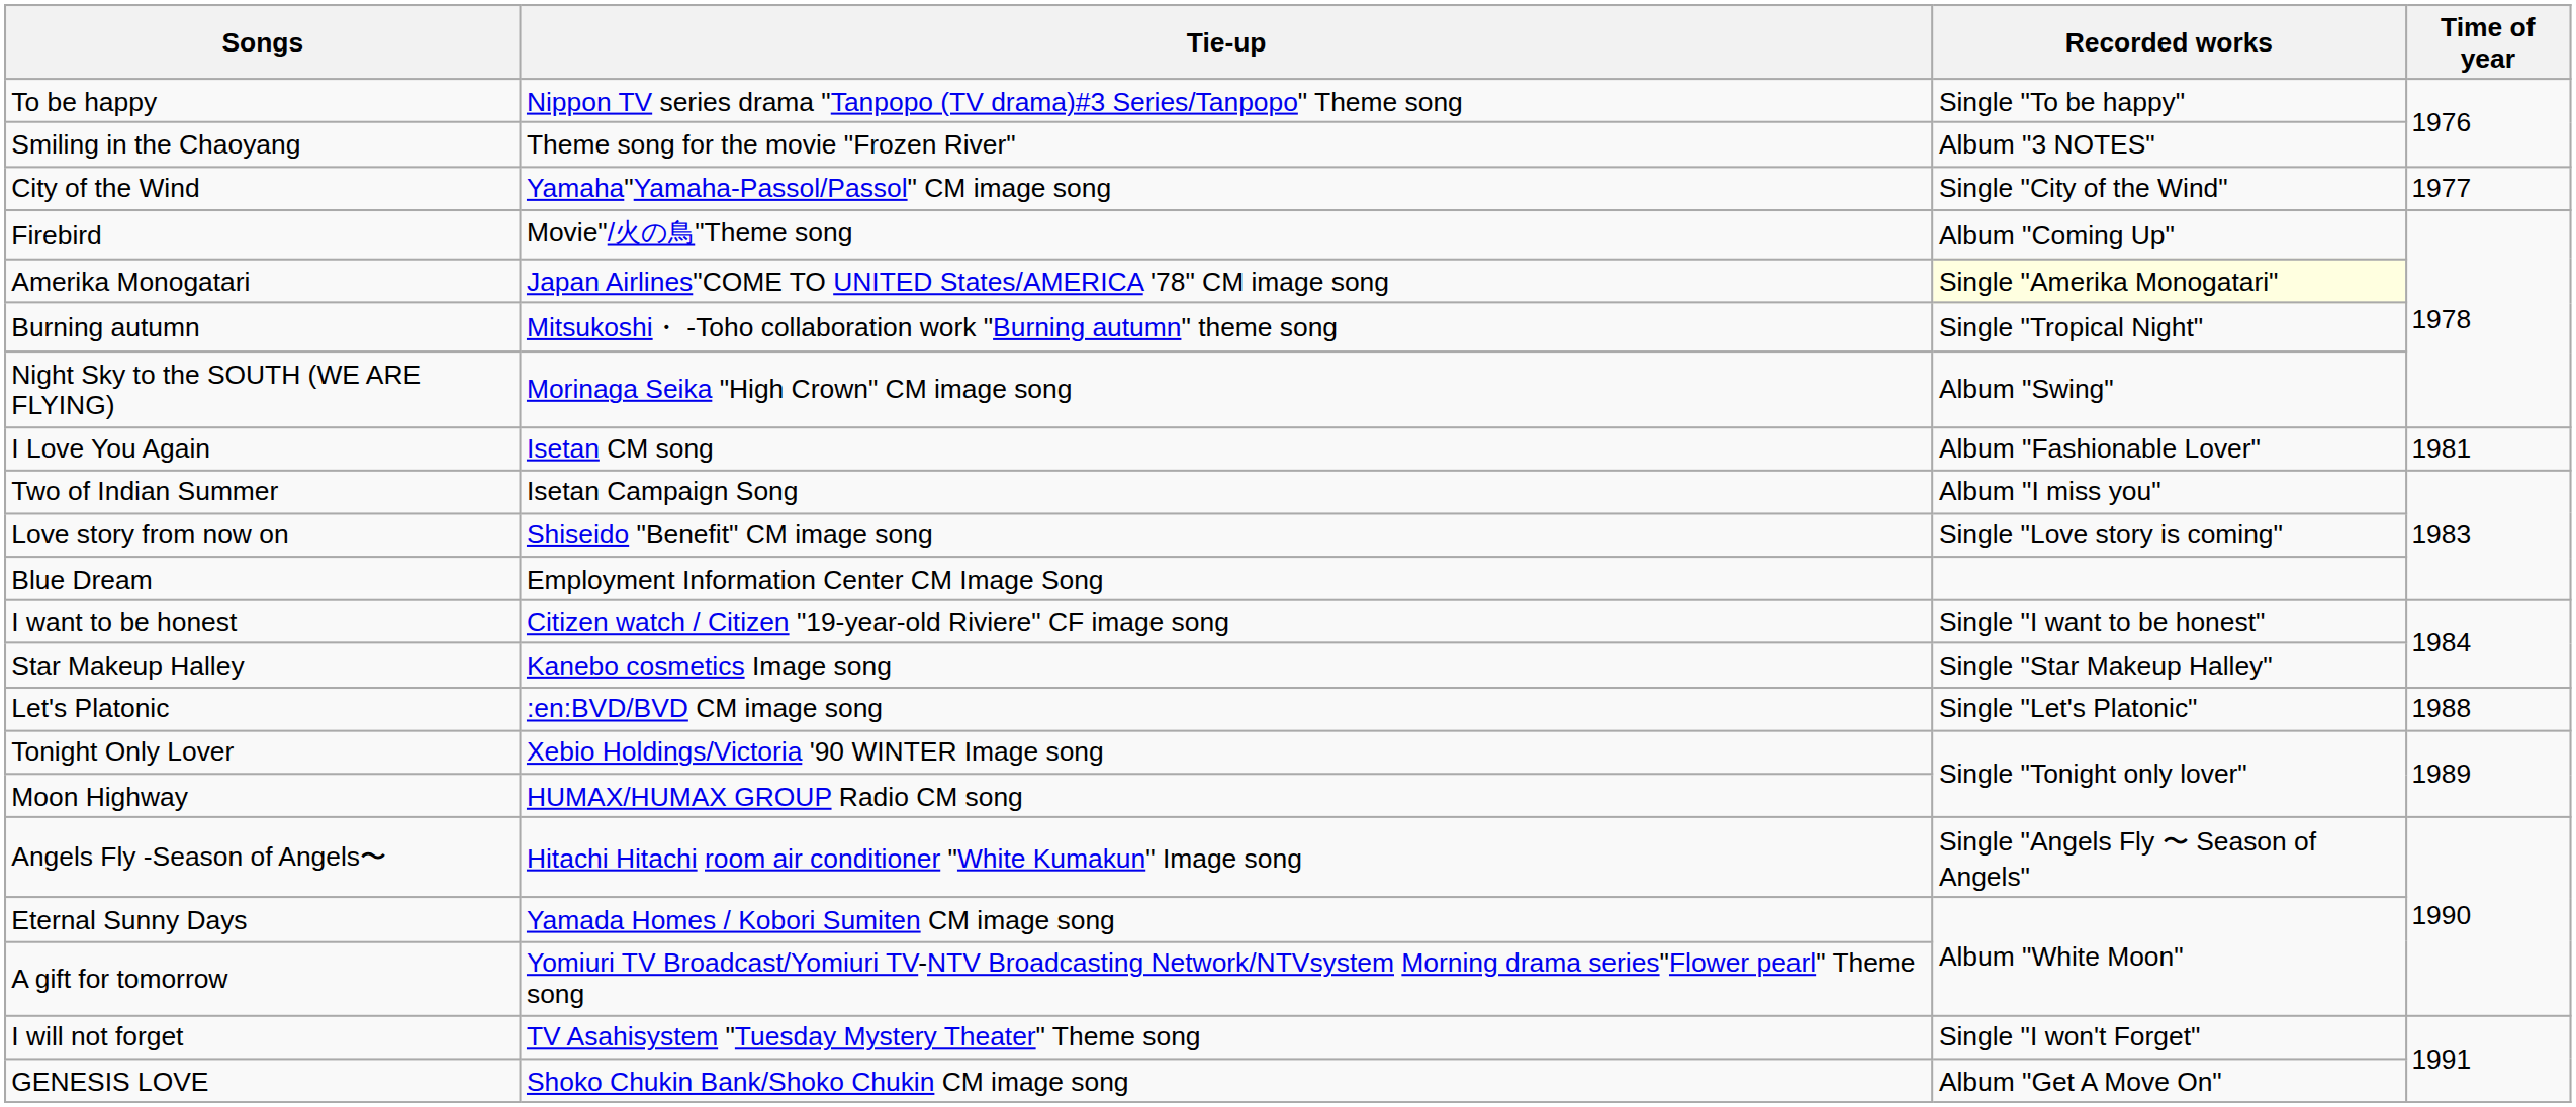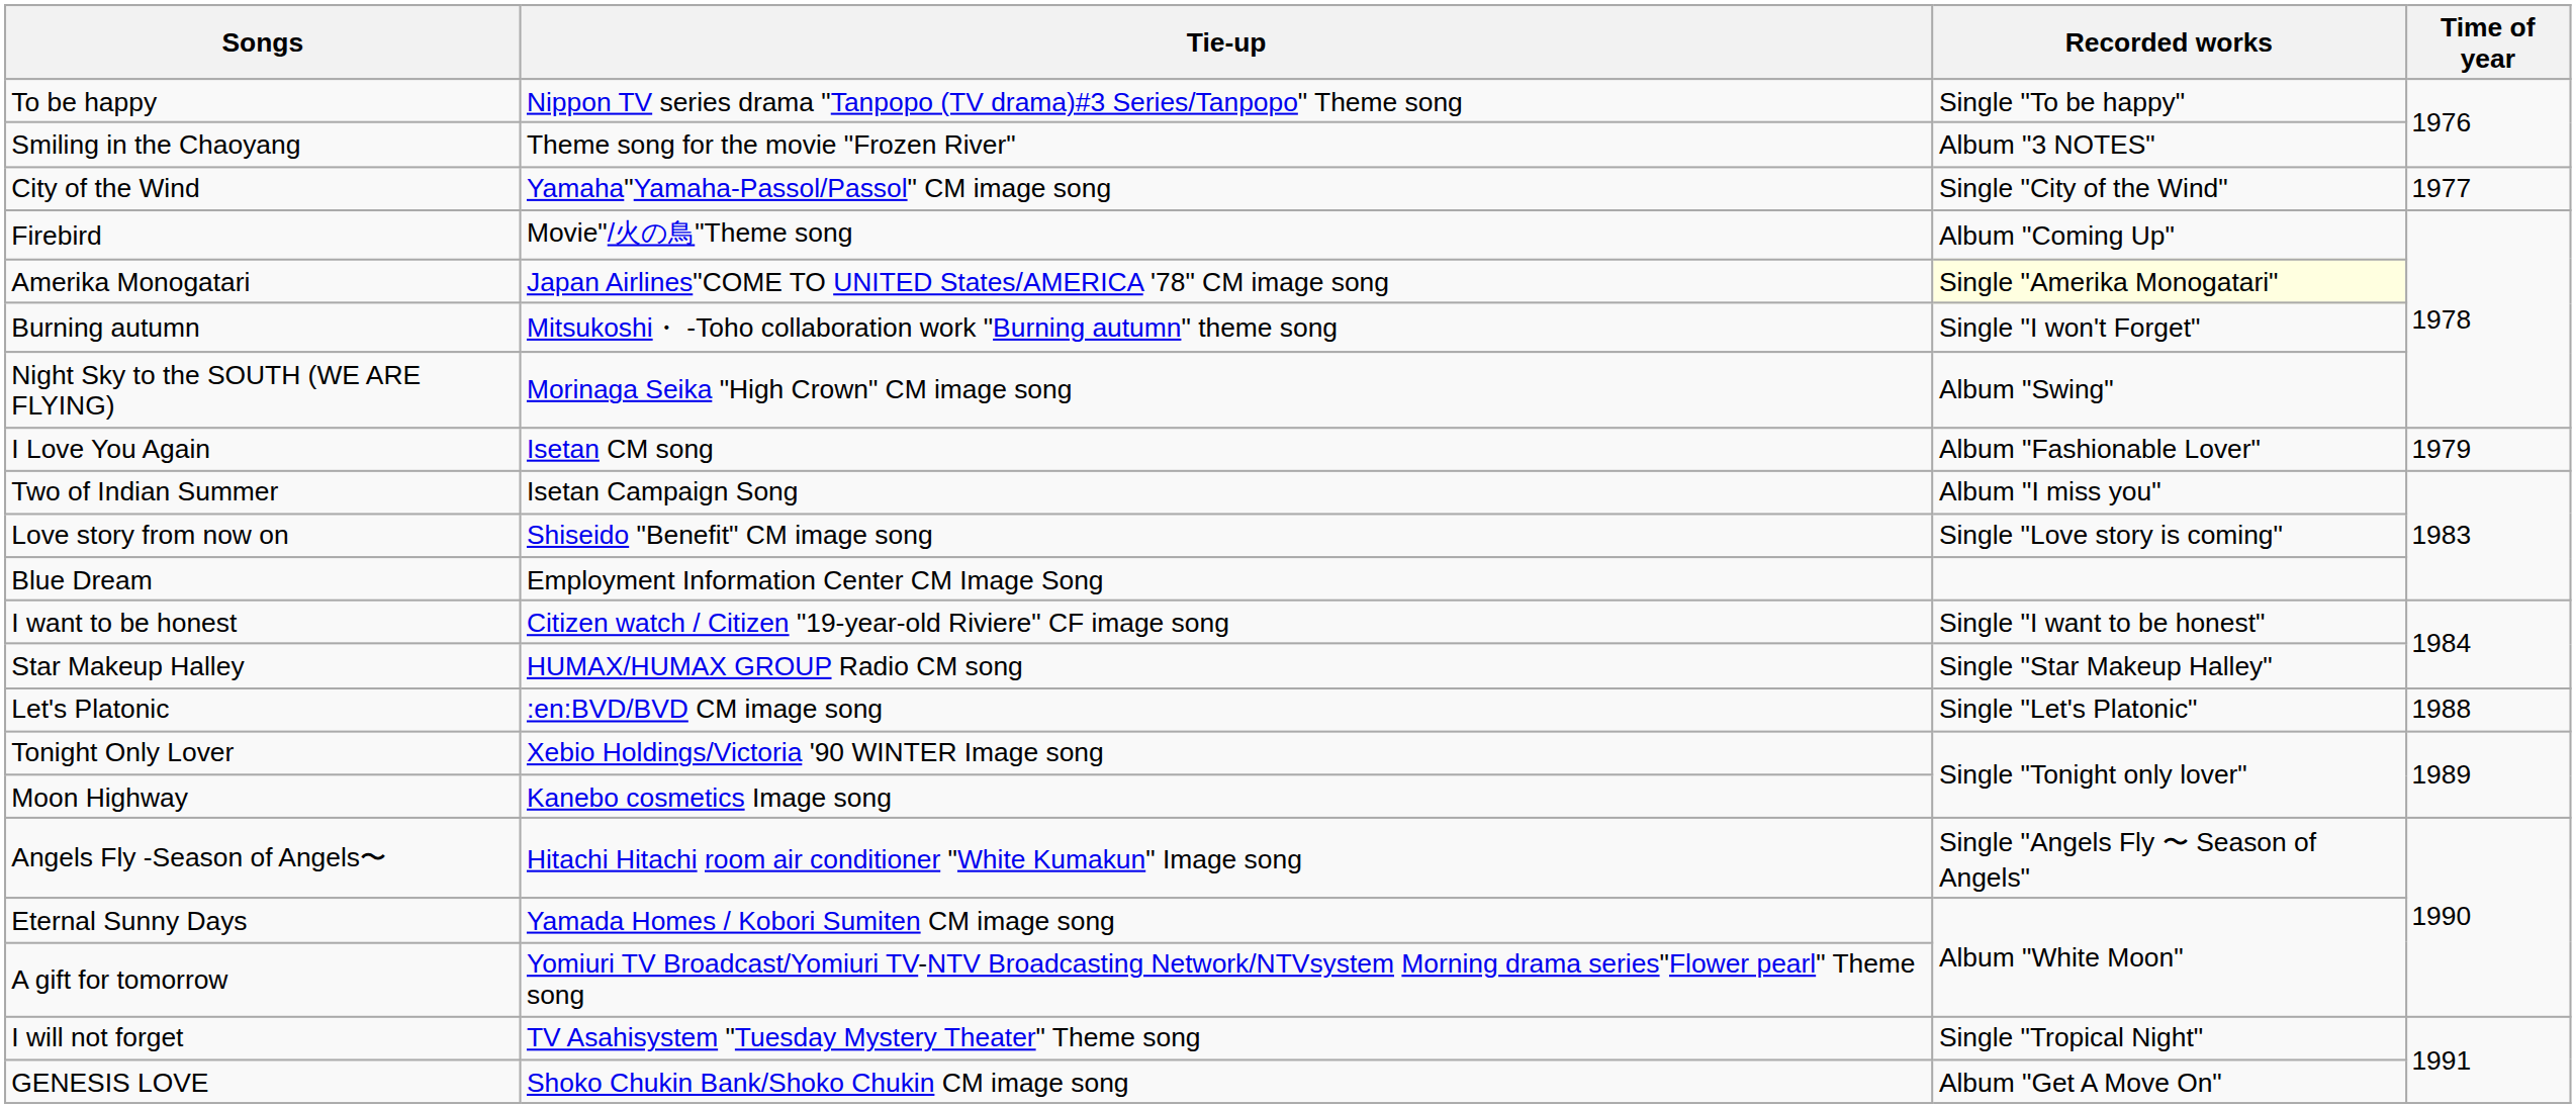 <table class="wikitable" style="font-size:small;">
 <tr>
 <th>Songs</th>
 <th>Tie-up</th>
 <th>Recorded works</th>
 <th>Time of year</th>
 </tr>
 <tr>
 <td>To be happy</td>
 <td><a href='#'>Nippon TV</a> series drama "<a href='#'>Tanpopo (TV drama)#3 Series/Tanpopo</a>" Theme song</td>
 <td>Single "To be happy"</td>
 <td rowspan="2">1976</td>
 </tr>
 <tr>
 <td>Smiling in the Chaoyang</td>
 <td>Theme song for the movie "Frozen River"</td>
 <td>Album "3 NOTES"</td>
 </tr>
 <tr>
 <td>City of the Wind</td>
 <td><a href='#'>Yamaha</a>"<a href='#'>Yamaha-Passol/Passol</a>" CM image song</td>
 <td>Single "City of the Wind"</td>
 <td>1977</td>
 </tr>
 <tr>
 <td>Firebird</td>
 <td>Movie"<a href='#'>/火の鳥</a>"Theme song</td>
 <td>Album "Coming Up"</td>
 <td rowspan="4">1978</td>
 </tr>
 <tr>
 <td>Amerika Monogatari</td>
 <td><a href='#'>Japan Airlines</a>"COME TO <a href='#'>UNITED States/AMERICA</a> '78" CM image song</td>
 <td style="background: lightyellow;">Single "Amerika Monogatari"</td>
 </tr>
 <tr>
 <td>Burning autumn</td>
 <td><a href='#'>Mitsukoshi</a>・ -Toho collaboration work "<a href='#'>Burning autumn</a>" theme song</td>
-<td>Single "Tropical Night"</td>
+<td>Single "I won't Forget"</td>
 </tr>
 <tr>
 <td>Night Sky to the SOUTH (WE ARE FLYING)</td>
 <td><a href='#'>Morinaga Seika</a> "High Crown" CM image song</td>
 <td>Album "Swing"</td>
 </tr>
 <tr>
 <td>I Love You Again</td>
 <td><a href='#'>Isetan</a> CM song</td>
 <td>Album "Fashionable Lover"</td>
-<td>1981</td>
+<td>1979</td>
 </tr>
 <tr>
 <td>Two of Indian Summer</td>
 <td>Isetan Campaign Song</td>
 <td>Album "I miss you"</td>
 <td rowspan="3">1983</td>
 </tr>
 <tr>
 <td>Love story from now on</td>
 <td><a href='#'>Shiseido</a> "Benefit" CM image song</td>
 <td>Single "Love story is coming"</td>
 </tr>
 <tr>
 <td>Blue Dream</td>
 <td>Employment Information Center CM Image Song</td>
 </tr>
 <tr>
 <td>I want to be honest</td>
 <td><a href='#'>Citizen watch / Citizen</a> "19-year-old Riviere" CF image song</td>
 <td>Single "I want to be honest"</td>
 <td rowspan="2">1984</td>
 </tr>
 <tr>
 <td>Star Makeup Halley</td>
-<td><a href='#'>Kanebo cosmetics</a> Image song</td>
+<td><a href='#'>HUMAX/HUMAX GROUP</a> Radio CM song</td>
 <td>Single "Star Makeup Halley"</td>
 </tr>
 <tr>
 <td>Let's Platonic</td>
 <td><a href='#'>:en:BVD/BVD</a> CM image song</td>
 <td>Single "Let's Platonic"</td>
 <td>1988</td>
 </tr>
 <tr>
 <td>Tonight Only Lover</td>
 <td><a href='#'>Xebio Holdings/Victoria</a> '90 WINTER Image song</td>
 <td rowspan="2">Single "Tonight only lover"</td>
 <td rowspan="2">1989</td>
 </tr>
 <tr>
 <td>Moon Highway</td>
-<td><a href='#'>HUMAX/HUMAX GROUP</a> Radio CM song</td>
+<td><a href='#'>Kanebo cosmetics</a> Image song</td>
 </tr>
 <tr>
 <td>Angels Fly -Season of Angels〜</td>
 <td><a href='#'>Hitachi Hitachi</a> <a href='#'>room air conditioner</a> "<a href='#'>White Kumakun</a>" Image song</td>
 <td>Single "Angels Fly 〜 Season of Angels"</td>
 <td rowspan="3">1990</td>
 </tr>
 <tr>
 <td>Eternal Sunny Days</td>
 <td><a href='#'>Yamada Homes / Kobori Sumiten</a> CM image song</td>
 <td rowspan="2">Album "White Moon"</td>
 </tr>
 <tr>
 <td>A gift for tomorrow</td>
 <td><a href='#'>Yomiuri TV Broadcast/Yomiuri TV</a>-<a href='#'>NTV Broadcasting Network/NTVsystem</a> <a href='#'>Morning drama series</a>"<a href='#'>Flower pearl</a>" Theme song</td>
 </tr>
 <tr>
 <td>I will not forget</td>
 <td><a href='#'>TV Asahisystem</a> "<a href='#'>Tuesday Mystery Theater</a>" Theme song</td>
-<td>Single "I won't Forget"</td>
+<td>Single "Tropical Night"</td>
 <td rowspan="2">1991</td>
 </tr>
 <tr>
 <td>GENESIS LOVE</td>
 <td><a href='#'>Shoko Chukin Bank/Shoko Chukin</a> CM image song</td>
 <td>Album "Get A Move On"</td>
 </tr>
 </table>
